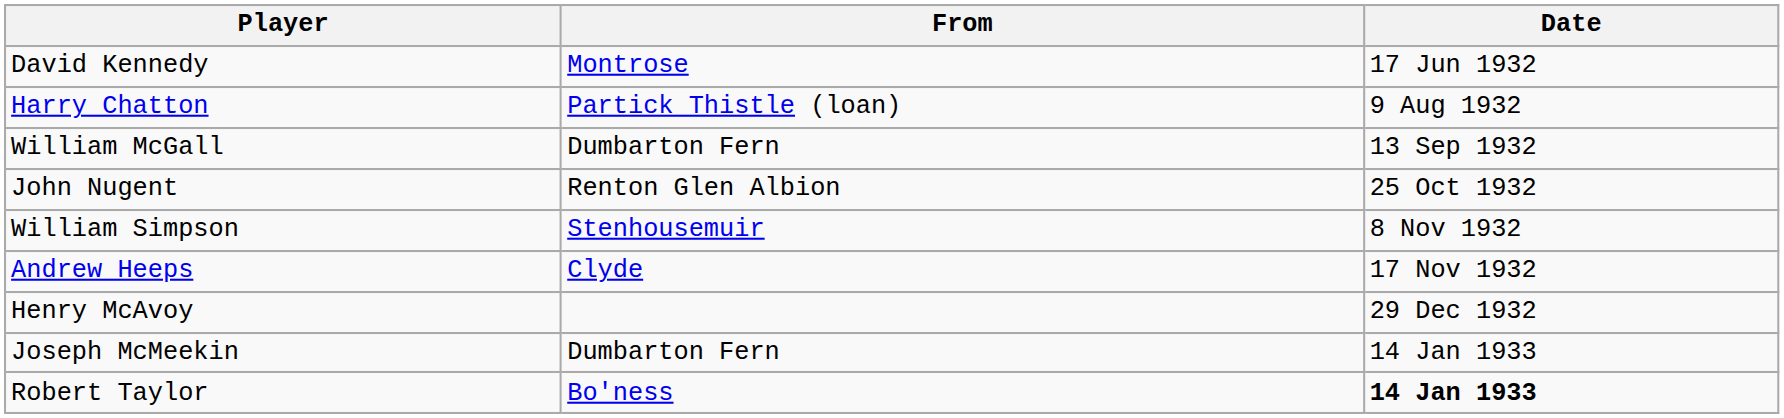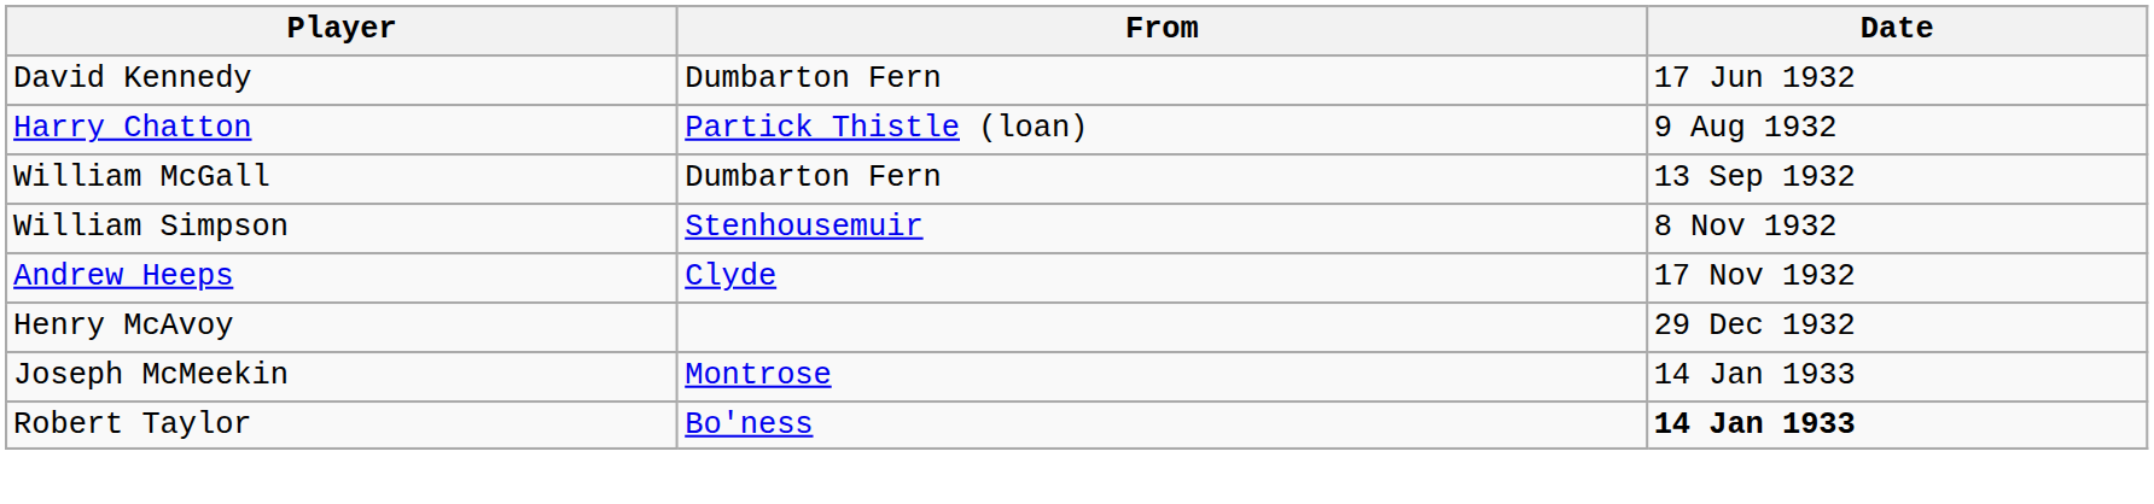 <table class="wikitable" style="text-align:center; font-size:95%;width:98%; text-align:left">
 <tr>
 <th>Player</th>
 <th>From</th>
 <th>Date</th>
 </tr>
 <tr>
 <td> David Kennedy</td>
-<td> <a href='#'>Montrose</a></td>
+<td> Dumbarton Fern</td>
 <td>17 Jun 1932</td>
 </tr>
 <tr>
 <td> <a href='#'>Harry Chatton</a></td>
 <td> <a href='#'>Partick Thistle</a> (loan)</td>
 <td>9 Aug 1932</td>
 </tr>
 <tr>
 <td> William McGall</td>
 <td> Dumbarton Fern</td>
 <td>13 Sep 1932</td>
-</tr>
-<tr>
-<td> John Nugent</td>
-<td> Renton Glen Albion</td>
-<td>25 Oct 1932</td>
 </tr>
 <tr>
 <td> William Simpson</td>
 <td> <a href='#'>Stenhousemuir</a></td>
 <td>8 Nov 1932</td>
 </tr>
 <tr>
 <td> <a href='#'>Andrew Heeps</a></td>
 <td> <a href='#'>Clyde</a></td>
 <td>17 Nov 1932</td>
 </tr>
 <tr>
 <td> Henry McAvoy</td>
 <td></td>
 <td>29 Dec 1932</td>
 </tr>
 <tr>
 <td> Joseph McMeekin</td>
-<td> Dumbarton Fern</td>
+<td> <a href='#'>Montrose</a></td>
 <td>14 Jan 1933</td>
 </tr>
 <tr>
 <td> Robert Taylor</td>
 <td> <a href='#'>Bo'ness</a></td>
 <td><strong>14 Jan 1933</strong></td>
 </tr>
 </table>
